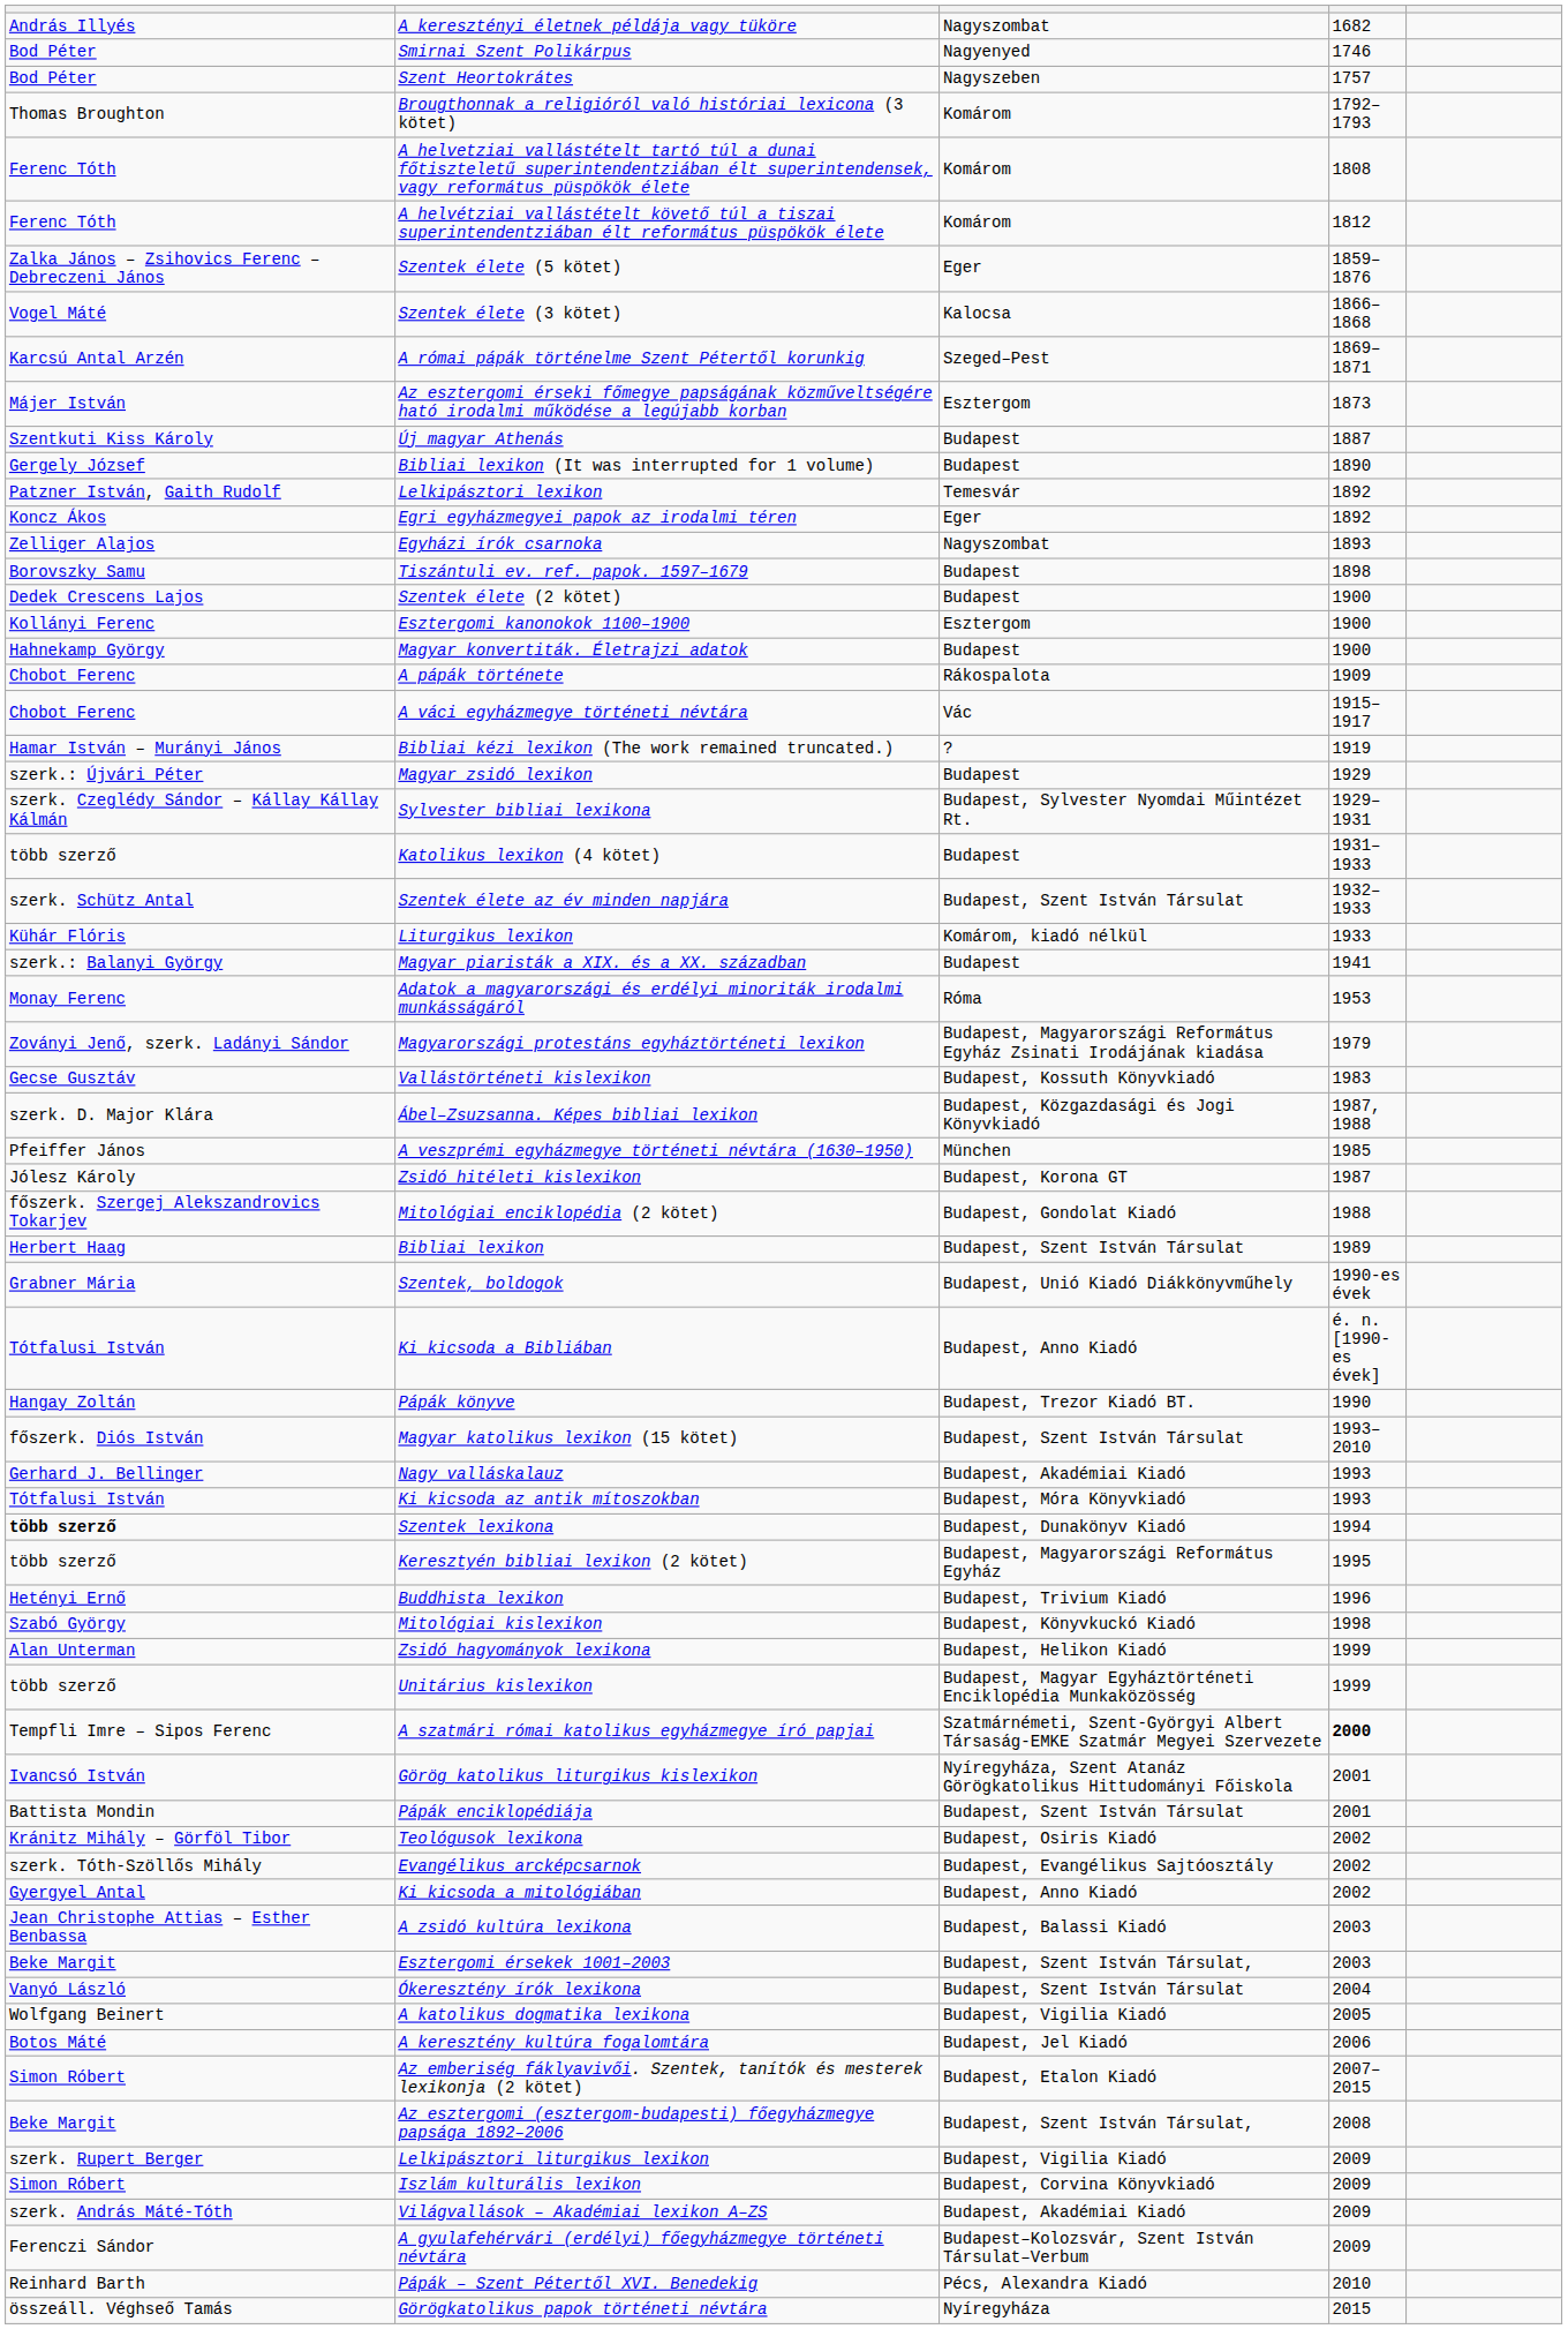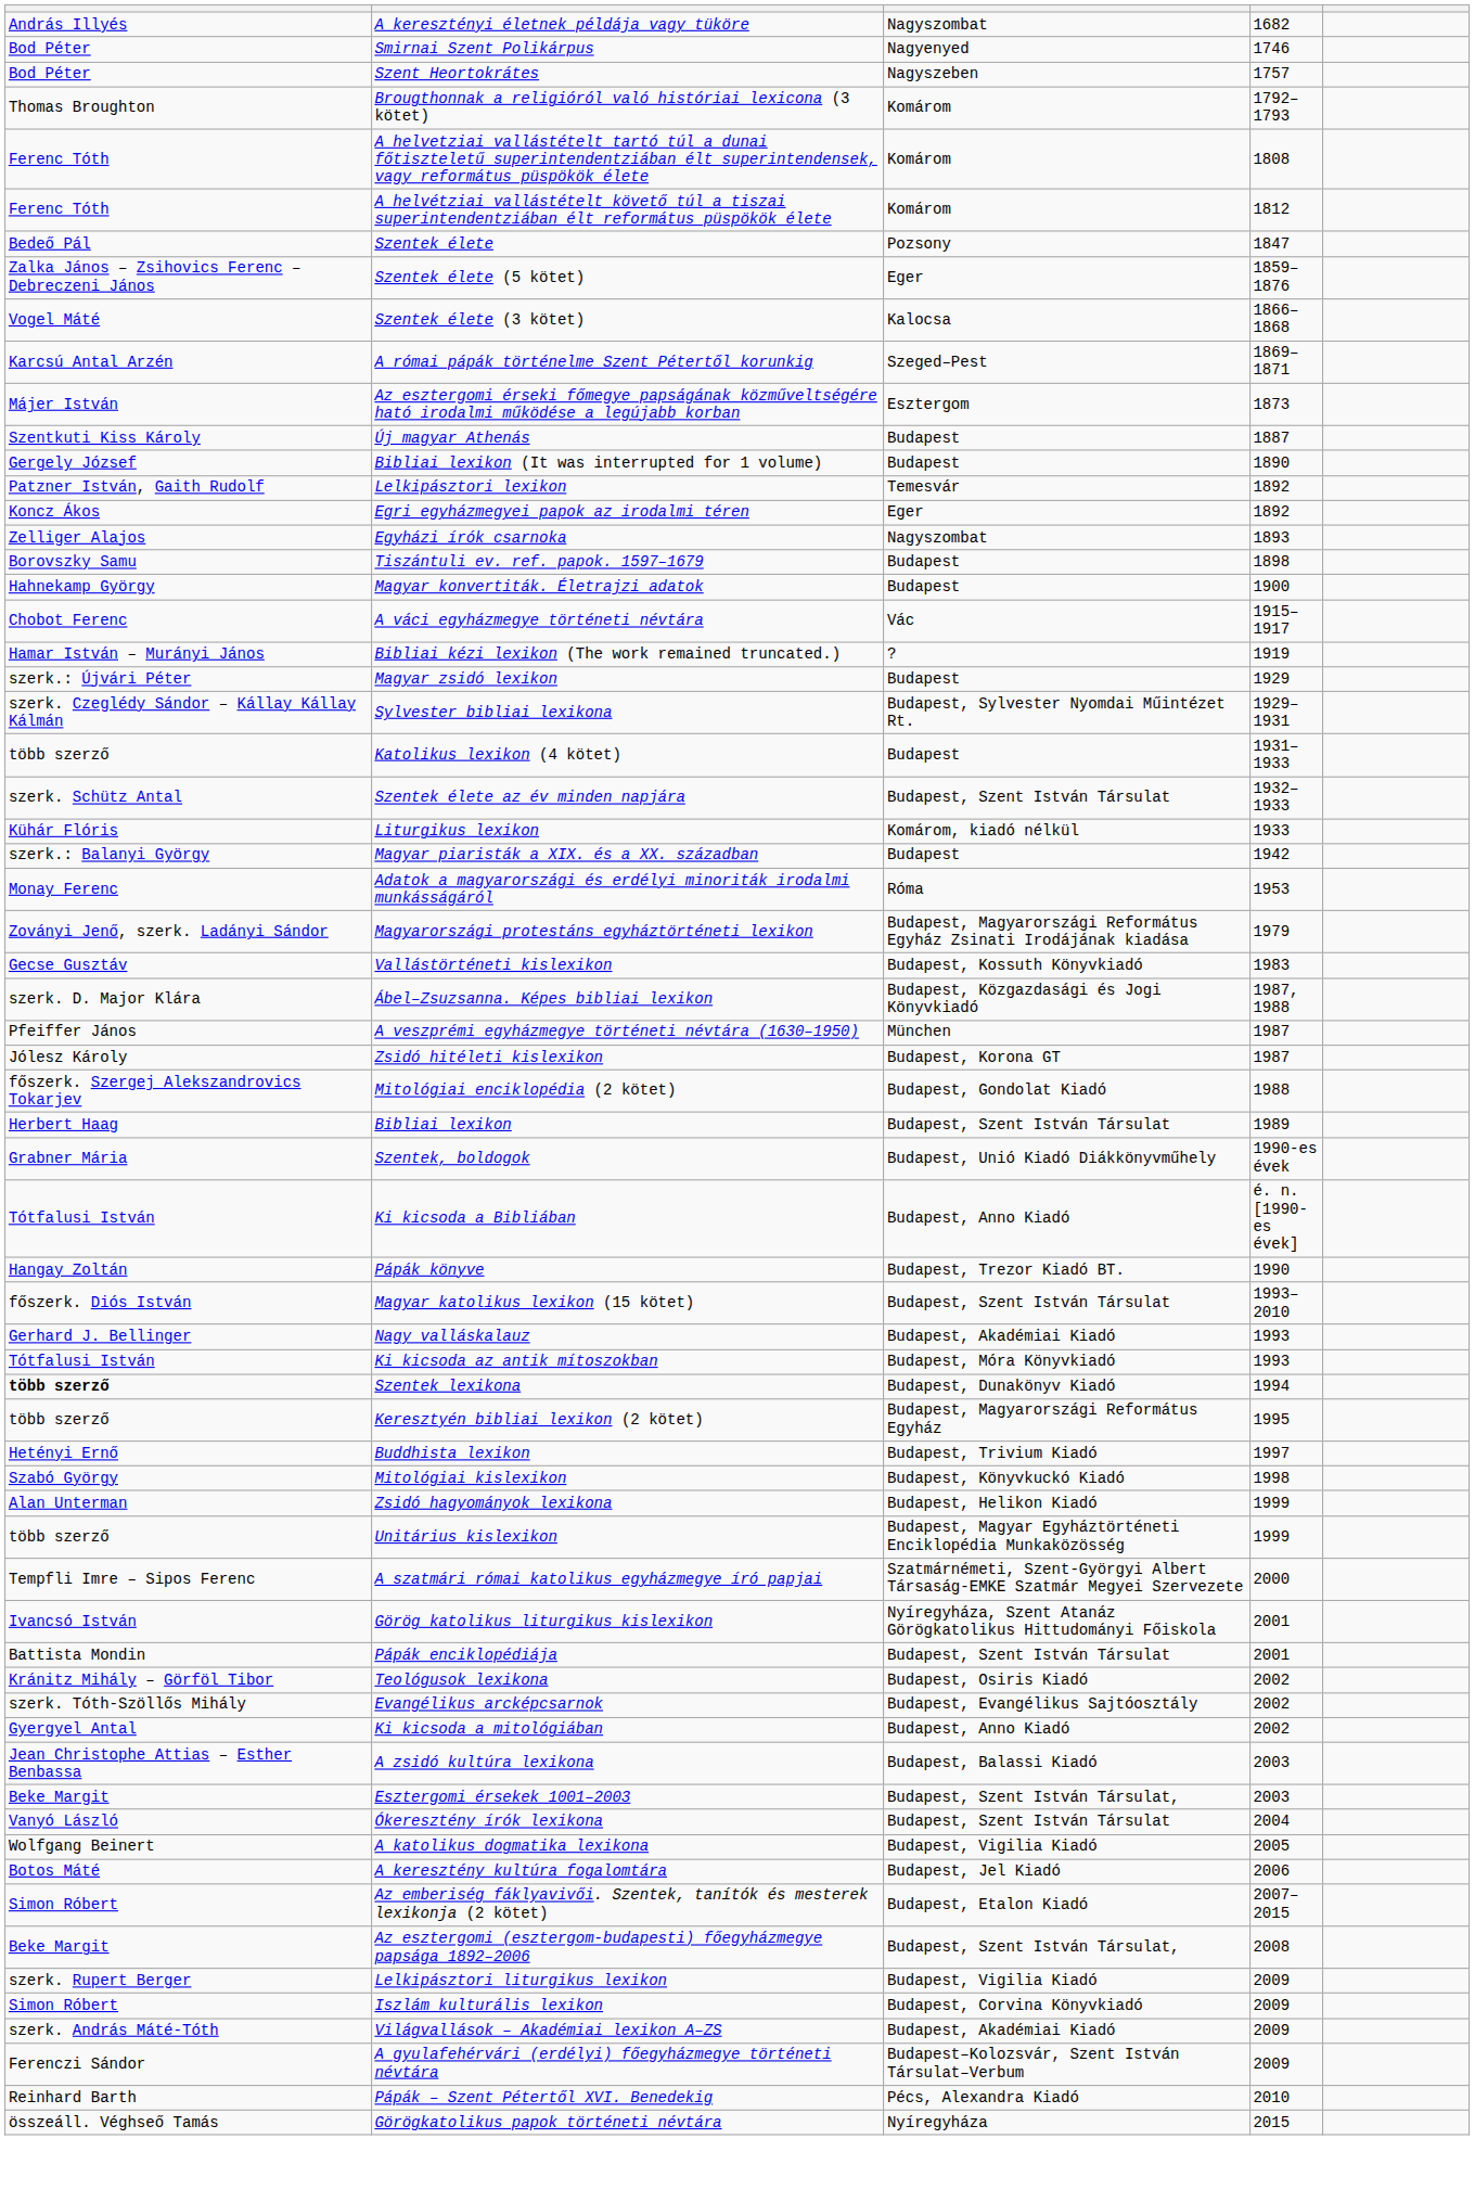 <table class="wikitable sortable">
 <tr>
 <th bgcolor="#DAA520" width="25%"></th>
 <th bgcolor="#DAA520" width="35%"></th>
 <th bgcolor="#DAA520" width="25%"></th>
 <th bgcolor="#DAA520" width="5%"></th>
 <th bgcolor="#DAA520" width="10%"></th>
 </tr>
 <tr>
 <td><a href='#'>András Illyés</a></td>
 <td><em><a href='#'>A keresztényi életnek példája vagy tüköre</a></em></td>
 <td>Nagyszombat</td>
 <td>1682</td>
 <td></td>
 </tr>
 <tr>
 <td><a href='#'>Bod Péter</a></td>
 <td><em><a href='#'>Smirnai Szent Polikárpus</a></em></td>
 <td>Nagyenyed</td>
 <td>1746</td>
 <td></td>
 </tr>
 <tr>
 <td><a href='#'>Bod Péter</a></td>
 <td><em><a href='#'>Szent Heortokrátes</a></em></td>
 <td>Nagyszeben</td>
 <td>1757</td>
 <td></td>
 </tr>
 <tr>
 <td>Thomas Broughton</td>
 <td><em><a href='#'>Brougthonnak a religióról való históriai lexicona</a></em> (3 kötet)</td>
 <td>Komárom</td>
 <td>1792–1793</td>
 <td></td>
 </tr>
 <tr>
 <td><a href='#'>Ferenc Tóth</a></td>
 <td><em><a href='#'>A helvetziai vallástételt tartó túl a dunai főtiszteletű superintendentziában élt superintendensek, vagy református püspökök élete</a></em></td>
 <td>Komárom</td>
 <td>1808</td>
 <td></td>
 </tr>
 <tr>
 <td><a href='#'>Ferenc Tóth</a></td>
 <td><em><a href='#'>A helvétziai vallástételt követő túl a tiszai superintendentziában élt református püspökök élete</a></em></td>
 <td>Komárom</td>
 <td>1812</td>
+<td></td>
+</tr>
+<tr>
+<td><a href='#'>Bedeő Pál</a></td>
+<td><em><a href='#'>Szentek élete</a></em></td>
+<td>Pozsony</td>
+<td>1847</td>
 <td></td>
 </tr>
 <tr>
 <td><a href='#'>Zalka János</a> – <a href='#'>Zsihovics Ferenc</a> – <a href='#'>Debreczeni János</a></td>
 <td><em><a href='#'>Szentek élete</a></em> (5 kötet)</td>
 <td>Eger</td>
 <td>1859–1876</td>
 <td></td>
 </tr>
 <tr>
 <td><a href='#'>Vogel Máté</a></td>
 <td><em><a href='#'>Szentek élete</a></em> (3 kötet)</td>
 <td>Kalocsa</td>
 <td>1866–1868</td>
 <td></td>
 </tr>
 <tr>
 <td><a href='#'>Karcsú Antal Arzén</a></td>
 <td><em><a href='#'>A római pápák történelme Szent Pétertől korunkig</a></em></td>
 <td>Szeged–Pest</td>
 <td>1869–1871</td>
 <td></td>
 </tr>
 <tr>
 <td><a href='#'>Májer István</a></td>
 <td><em><a href='#'>Az esztergomi érseki főmegye papságának közműveltségére ható irodalmi működése a legújabb korban</a></em></td>
 <td>Esztergom</td>
 <td>1873</td>
 <td></td>
 </tr>
 <tr>
 <td><a href='#'>Szentkuti Kiss Károly</a></td>
 <td><em><a href='#'>Új magyar Athenás</a></em></td>
 <td>Budapest</td>
 <td>1887</td>
 <td></td>
 </tr>
 <tr>
 <td><a href='#'>Gergely József</a></td>
 <td><em><a href='#'>Bibliai lexikon</a></em> (It was interrupted for 1 volume)</td>
 <td>Budapest</td>
 <td>1890</td>
 <td></td>
 </tr>
 <tr>
 <td><a href='#'>Patzner István</a>, <a href='#'>Gaith Rudolf</a></td>
 <td><em><a href='#'>Lelkipásztori lexikon</a></em></td>
 <td>Temesvár</td>
 <td>1892</td>
 <td></td>
 </tr>
 <tr>
 <td><a href='#'>Koncz Ákos</a></td>
 <td><em><a href='#'>Egri egyházmegyei papok az irodalmi téren</a></em></td>
 <td>Eger</td>
 <td>1892</td>
 <td></td>
 </tr>
 <tr>
 <td><a href='#'>Zelliger Alajos</a></td>
 <td><em><a href='#'>Egyházi írók csarnoka</a></em></td>
 <td>Nagyszombat</td>
 <td>1893</td>
 <td></td>
 </tr>
 <tr>
 <td><a href='#'>Borovszky Samu</a></td>
 <td><em><a href='#'>Tiszántuli ev. ref. papok. 1597–1679</a></em></td>
 <td>Budapest</td>
 <td>1898</td>
 <td></td>
 </tr>
 <tr>
-<td><a href='#'>Dedek Crescens Lajos</a></td>
-<td><em><a href='#'>Szentek élete</a></em> (2 kötet)</td>
-<td>Budapest</td>
-<td>1900</td>
-<td></td>
-</tr>
-<tr>
-<td><a href='#'>Kollányi Ferenc</a></td>
-<td><em><a href='#'>Esztergomi kanonokok 1100–1900</a></em></td>
-<td>Esztergom</td>
-<td>1900</td>
-<td></td>
-</tr>
-<tr>
 <td><a href='#'>Hahnekamp György</a></td>
 <td><em><a href='#'>Magyar konvertiták. Életrajzi adatok</a></em></td>
 <td>Budapest</td>
 <td>1900</td>
-<td></td>
-</tr>
-<tr>
-<td><a href='#'>Chobot Ferenc</a></td>
-<td><em><a href='#'>A pápák története</a></em></td>
-<td>Rákospalota</td>
-<td>1909</td>
 <td></td>
 </tr>
 <tr>
 <td><a href='#'>Chobot Ferenc</a></td>
 <td><em><a href='#'>A váci egyházmegye történeti névtára</a></em></td>
 <td>Vác</td>
 <td>1915–1917</td>
 <td></td>
 </tr>
 <tr>
 <td><a href='#'>Hamar István</a> – <a href='#'>Murányi János</a></td>
 <td><em><a href='#'>Bibliai kézi lexikon</a></em> (The work remained truncated.)</td>
 <td>?</td>
 <td>1919</td>
 <td></td>
 </tr>
 <tr>
 <td>szerk.: <a href='#'>Újvári Péter</a></td>
 <td><em><a href='#'>Magyar zsidó lexikon</a></em></td>
 <td>Budapest</td>
 <td>1929</td>
 <td></td>
 </tr>
 <tr>
 <td>szerk. <a href='#'>Czeglédy Sándor</a> – <a href='#'>Kállay Kállay Kálmán</a></td>
 <td><em><a href='#'>Sylvester bibliai lexikona</a></em></td>
 <td>Budapest, Sylvester Nyomdai Műintézet Rt.</td>
 <td>1929–1931</td>
 <td></td>
 </tr>
 <tr>
 <td>több szerző</td>
 <td><em><a href='#'>Katolikus lexikon</a></em> (4 kötet)</td>
 <td>Budapest</td>
 <td>1931–1933</td>
 <td></td>
 </tr>
 <tr>
 <td>szerk. <a href='#'>Schütz Antal</a></td>
 <td><em><a href='#'>Szentek élete az év minden napjára</a></em></td>
 <td>Budapest, Szent István Társulat</td>
 <td>1932–1933</td>
 <td></td>
 </tr>
 <tr>
 <td><a href='#'>Kühár Flóris</a></td>
 <td><em><a href='#'>Liturgikus lexikon</a></em></td>
 <td>Komárom, kiadó nélkül</td>
 <td>1933</td>
 <td></td>
 </tr>
 <tr>
 <td>szerk.: <a href='#'>Balanyi György</a></td>
 <td><em><a href='#'>Magyar piaristák a XIX. és a XX. században</a></em></td>
 <td>Budapest</td>
-<td>1941</td>
+<td>1942</td>
 <td></td>
 </tr>
 <tr>
 <td><a href='#'>Monay Ferenc</a></td>
 <td><em><a href='#'>Adatok a magyarországi és erdélyi minoriták irodalmi munkásságáról</a></em></td>
 <td>Róma</td>
 <td>1953</td>
 <td></td>
 </tr>
 <tr>
 <td><a href='#'>Zoványi Jenő</a>, szerk. <a href='#'>Ladányi Sándor</a></td>
 <td><em><a href='#'>Magyarországi protestáns egyháztörténeti lexikon</a></em></td>
 <td>Budapest, Magyarországi Református Egyház Zsinati Irodájának kiadása</td>
 <td>1979</td>
 <td></td>
 </tr>
 <tr>
 <td><a href='#'>Gecse Gusztáv</a></td>
 <td><em><a href='#'>Vallástörténeti kislexikon</a></em></td>
 <td>Budapest, Kossuth Könyvkiadó</td>
 <td>1983</td>
 <td></td>
 </tr>
 <tr>
 <td>szerk. D. Major Klára</td>
 <td><em><a href='#'>Ábel–Zsuzsanna. Képes bibliai lexikon</a></em></td>
 <td>Budapest, Közgazdasági és Jogi Könyvkiadó</td>
 <td>1987, 1988</td>
 <td></td>
 </tr>
 <tr>
 <td>Pfeiffer János</td>
 <td><em><a href='#'>A veszprémi egyházmegye történeti névtára (1630–1950)</a></em></td>
 <td>München</td>
-<td>1985</td>
+<td>1987</td>
 <td></td>
 </tr>
 <tr>
 <td>Jólesz Károly</td>
 <td><em><a href='#'>Zsidó hitéleti kislexikon</a></em></td>
 <td>Budapest, Korona GT</td>
 <td>1987</td>
 <td></td>
 </tr>
 <tr>
 <td>főszerk. <a href='#'>Szergej Alekszandrovics Tokarjev</a></td>
 <td><em><a href='#'>Mitológiai enciklopédia</a></em> (2 kötet)</td>
 <td>Budapest, Gondolat Kiadó</td>
 <td>1988</td>
 <td></td>
 </tr>
 <tr>
 <td><a href='#'>Herbert Haag</a></td>
 <td><em><a href='#'>Bibliai lexikon</a></em></td>
 <td>Budapest, Szent István Társulat</td>
 <td>1989</td>
 <td></td>
 </tr>
 <tr>
 <td><a href='#'>Grabner Mária</a></td>
 <td><em><a href='#'>Szentek, boldogok</a></em></td>
 <td>Budapest, Unió Kiadó Diákkönyvműhely</td>
 <td>1990-es évek</td>
 <td></td>
 </tr>
 <tr>
 <td><a href='#'>Tótfalusi István</a></td>
 <td><em><a href='#'>Ki kicsoda a Bibliában</a></em></td>
 <td>Budapest, Anno Kiadó</td>
 <td>é. n. [1990-es évek]</td>
 <td></td>
 </tr>
 <tr>
 <td><a href='#'>Hangay Zoltán</a></td>
 <td><em><a href='#'>Pápák könyve</a></em></td>
 <td>Budapest, Trezor Kiadó BT.</td>
 <td>1990</td>
 <td></td>
 </tr>
 <tr>
 <td>főszerk. <a href='#'>Diós István</a></td>
 <td><em><a href='#'>Magyar katolikus lexikon</a></em> (15 kötet)</td>
 <td>Budapest, Szent István Társulat</td>
 <td>1993–2010</td>
 <td></td>
 </tr>
 <tr>
 <td><a href='#'>Gerhard J. Bellinger</a></td>
 <td><em><a href='#'>Nagy valláskalauz</a></em></td>
 <td>Budapest, Akadémiai Kiadó</td>
 <td>1993</td>
 <td></td>
 </tr>
 <tr>
 <td><a href='#'>Tótfalusi István</a></td>
 <td><em><a href='#'>Ki kicsoda az antik mítoszokban</a></em></td>
 <td>Budapest, Móra Könyvkiadó</td>
 <td>1993</td>
 <td></td>
 </tr>
 <tr>
 <td><strong>több szerző</strong></td>
 <td><em><a href='#'>Szentek lexikona</a></em></td>
 <td>Budapest, Dunakönyv Kiadó</td>
 <td>1994</td>
 <td></td>
 </tr>
 <tr>
 <td>több szerző</td>
 <td><em><a href='#'>Keresztyén bibliai lexikon</a></em> (2 kötet)</td>
 <td>Budapest, Magyarországi Református Egyház</td>
 <td>1995</td>
 <td></td>
 </tr>
 <tr>
 <td><a href='#'>Hetényi Ernő</a></td>
 <td><em><a href='#'>Buddhista lexikon</a></em></td>
 <td>Budapest, Trivium Kiadó</td>
-<td>1996</td>
+<td>1997</td>
 <td></td>
 </tr>
 <tr>
 <td><a href='#'>Szabó György</a></td>
 <td><em><a href='#'>Mitológiai kislexikon</a></em></td>
 <td>Budapest, Könyvkuckó Kiadó</td>
 <td>1998</td>
 <td></td>
 </tr>
 <tr>
 <td><a href='#'>Alan Unterman</a></td>
 <td><em><a href='#'>Zsidó hagyományok lexikona</a></em></td>
 <td>Budapest, Helikon Kiadó</td>
 <td>1999</td>
 <td></td>
 </tr>
 <tr>
 <td>több szerző</td>
 <td><em><a href='#'>Unitárius kislexikon</a></em></td>
 <td>Budapest, Magyar Egyháztörténeti Enciklopédia Munkaközösség</td>
 <td>1999</td>
 <td></td>
 </tr>
 <tr>
 <td>Tempfli Imre – Sipos Ferenc</td>
 <td><em><a href='#'>A szatmári római katolikus egyházmegye író papjai</a></em></td>
 <td>Szatmárnémeti, Szent-Györgyi Albert Társaság-EMKE Szatmár Megyei Szervezete</td>
-<td><strong>2000</strong></td>
+<td>2000</td>
 <td></td>
 </tr>
 <tr>
 <td><a href='#'>Ivancsó István</a></td>
 <td><em><a href='#'>Görög katolikus liturgikus kislexikon</a></em></td>
 <td>Nyíregyháza, Szent Atanáz Görögkatolikus Hittudományi Főiskola</td>
 <td>2001</td>
 <td></td>
 </tr>
 <tr>
 <td>Battista Mondin</td>
 <td><em><a href='#'>Pápák enciklopédiája</a></em></td>
 <td>Budapest, Szent István Társulat</td>
 <td>2001</td>
 <td></td>
 </tr>
 <tr>
 <td><a href='#'>Kránitz Mihály</a> – <a href='#'>Görföl Tibor</a></td>
 <td><em><a href='#'>Teológusok lexikona</a></em></td>
 <td>Budapest, Osiris Kiadó</td>
 <td>2002</td>
 <td></td>
 </tr>
 <tr>
 <td>szerk. Tóth-Szöllős Mihály</td>
 <td><em><a href='#'>Evangélikus arcképcsarnok</a></em></td>
 <td>Budapest, Evangélikus Sajtóosztály</td>
 <td>2002</td>
 <td></td>
 </tr>
 <tr>
 <td><a href='#'>Gyergyel Antal</a></td>
 <td><em><a href='#'>Ki kicsoda a mitológiában</a></em></td>
 <td>Budapest, Anno Kiadó</td>
 <td>2002</td>
 <td></td>
 </tr>
 <tr>
 <td><a href='#'>Jean Christophe Attias</a> – <a href='#'>Esther Benbassa</a></td>
 <td><em><a href='#'>A zsidó kultúra lexikona</a></em></td>
 <td>Budapest, Balassi Kiadó</td>
 <td>2003</td>
 <td></td>
 </tr>
 <tr>
 <td><a href='#'>Beke Margit</a></td>
 <td><em><a href='#'>Esztergomi érsekek 1001–2003</a></em></td>
 <td>Budapest, Szent István Társulat,</td>
 <td>2003</td>
 <td></td>
 </tr>
 <tr>
 <td><a href='#'>Vanyó László</a></td>
 <td><em><a href='#'>Ókeresztény írók lexikona</a></em></td>
 <td>Budapest, Szent István Társulat</td>
 <td>2004</td>
 <td></td>
 </tr>
 <tr>
 <td>Wolfgang Beinert</td>
 <td><em><a href='#'>A katolikus dogmatika lexikona</a></em></td>
 <td>Budapest, Vigilia Kiadó</td>
 <td>2005</td>
 <td></td>
 </tr>
 <tr>
 <td><a href='#'>Botos Máté</a></td>
 <td><em><a href='#'>A keresztény kultúra fogalomtára</a></em></td>
 <td>Budapest, Jel Kiadó</td>
 <td>2006</td>
 <td></td>
 </tr>
 <tr>
 <td><a href='#'>Simon Róbert</a></td>
 <td><em><a href='#'>Az emberiség fáklyavivői</a>. Szentek, tanítók és mesterek lexikonja</em> (2 kötet)</td>
 <td>Budapest, Etalon Kiadó</td>
 <td>2007–2015</td>
 <td></td>
 </tr>
 <tr>
 <td><a href='#'>Beke Margit</a></td>
 <td><em><a href='#'>Az esztergomi (esztergom-budapesti) főegyházmegye papsága 1892–2006</a></em></td>
 <td>Budapest, Szent István Társulat,</td>
 <td>2008</td>
 <td></td>
 </tr>
 <tr>
 <td>szerk. <a href='#'>Rupert Berger</a></td>
 <td><em><a href='#'>Lelkipásztori liturgikus lexikon</a></em></td>
 <td>Budapest, Vigilia Kiadó</td>
 <td>2009</td>
 <td></td>
 </tr>
 <tr>
 <td><a href='#'>Simon Róbert</a></td>
 <td><em><a href='#'>Iszlám kulturális lexikon</a></em></td>
 <td>Budapest, Corvina Könyvkiadó</td>
 <td>2009</td>
 <td></td>
 </tr>
 <tr>
 <td>szerk. <a href='#'>András Máté-Tóth</a></td>
 <td><em><a href='#'>Világvallások – Akadémiai lexikon A–ZS</a></em></td>
 <td>Budapest, Akadémiai Kiadó</td>
 <td>2009</td>
 <td></td>
 </tr>
 <tr>
 <td>Ferenczi Sándor</td>
 <td><em><a href='#'>A gyulafehérvári (erdélyi) főegyházmegye történeti névtára</a></em></td>
 <td>Budapest–Kolozsvár, Szent István Társulat–Verbum</td>
 <td>2009</td>
 <td></td>
 </tr>
 <tr>
 <td>Reinhard Barth</td>
 <td><em><a href='#'>Pápák – Szent Pétertől XVI. Benedekig</a></em></td>
 <td>Pécs, Alexandra Kiadó</td>
 <td>2010</td>
 <td></td>
 </tr>
 <tr>
 <td>összeáll. Véghseő Tamás</td>
 <td><em><a href='#'>Görögkatolikus papok történeti névtára</a></em></td>
 <td>Nyíregyháza</td>
 <td>2015</td>
 <td></td>
 </tr>
 </table>
